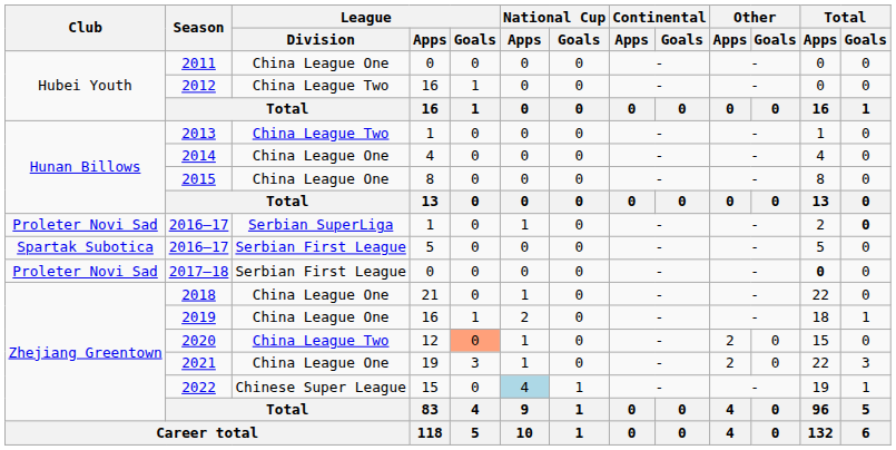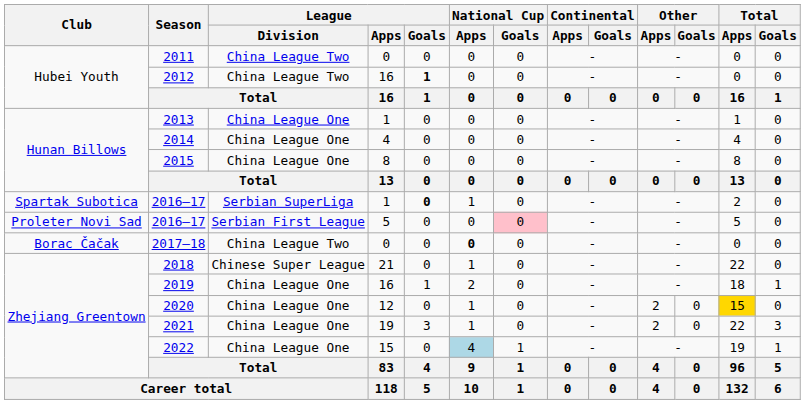 <table class="wikitable" style="text-align: center">
 <tr>
 <th rowspan="2">Club</th>
 <th rowspan="2">Season</th>
 <th colspan="3">League</th>
 <th colspan="2">National Cup</th>
 <th colspan="2">Continental</th>
 <th colspan="2">Other</th>
 <th colspan="2">Total</th>
 </tr>
 <tr>
 <th>Division</th>
 <th>Apps</th>
 <th>Goals</th>
 <th>Apps</th>
 <th>Goals</th>
 <th>Apps</th>
 <th>Goals</th>
 <th>Apps</th>
 <th>Goals</th>
 <th>Apps</th>
 <th>Goals</th>
 </tr>
 <tr>
 <td rowspan=3>Hubei Youth</td>
 <td><a href='#'>2011</a></td>
-<td>China League One</td>
+<td><a href='#'>China League Two</a></td>
 <td>0</td>
 <td>0</td>
 <td>0</td>
 <td>0</td>
 <td colspan="2">-</td>
 <td colspan="2">-</td>
 <td>0</td>
 <td>0</td>
 </tr>
 <tr>
 <td><a href='#'>2012</a></td>
 <td>China League Two</td>
 <td>16</td>
-<td>1</td>
+<td><strong>1</strong></td>
 <td>0</td>
 <td>0</td>
 <td colspan="2">-</td>
 <td colspan="2">-</td>
 <td>0</td>
 <td>0</td>
 </tr>
 <tr>
 <th colspan=2>Total</th>
 <th>16</th>
 <th>1</th>
 <th>0</th>
 <th>0</th>
 <th>0</th>
 <th>0</th>
 <th>0</th>
 <th>0</th>
 <th>16</th>
 <th>1</th>
 </tr>
 <tr>
 <td rowspan=4><a href='#'>Hunan Billows</a></td>
 <td><a href='#'>2013</a></td>
-<td><a href='#'>China League Two</a></td>
+<td><a href='#'>China League One</a></td>
 <td>1</td>
 <td>0</td>
 <td>0</td>
 <td>0</td>
 <td colspan="2">-</td>
 <td colspan="2">-</td>
 <td>1</td>
 <td>0</td>
 </tr>
 <tr>
 <td><a href='#'>2014</a></td>
 <td>China League One</td>
 <td>4</td>
 <td>0</td>
 <td>0</td>
 <td>0</td>
 <td colspan="2">-</td>
 <td colspan="2">-</td>
 <td>4</td>
 <td>0</td>
 </tr>
 <tr>
 <td><a href='#'>2015</a></td>
 <td>China League One</td>
 <td>8</td>
 <td>0</td>
 <td>0</td>
 <td>0</td>
 <td colspan="2">-</td>
 <td colspan="2">-</td>
 <td>8</td>
 <td>0</td>
 </tr>
 <tr>
 <th colspan=2>Total</th>
 <th>13</th>
 <th>0</th>
 <th>0</th>
 <th>0</th>
 <th>0</th>
 <th>0</th>
 <th>0</th>
 <th>0</th>
 <th>13</th>
 <th>0</th>
 </tr>
 <tr>
-<td><a href='#'>Proleter Novi Sad</a></td>
+<td><a href='#'>Spartak Subotica</a></td>
 <td><a href='#'>2016–17</a></td>
 <td><a href='#'>Serbian SuperLiga</a></td>
 <td>1</td>
-<td>0</td>
+<td><strong>0</strong></td>
 <td>1</td>
 <td>0</td>
 <td colspan="2">-</td>
 <td colspan="2">-</td>
 <td>2</td>
-<td><strong>0</strong></td>
+<td>0</td>
 </tr>
 <tr>
-<td><a href='#'>Spartak Subotica</a></td>
+<td><a href='#'>Proleter Novi Sad</a></td>
 <td><a href='#'>2016–17</a></td>
 <td><a href='#'>Serbian First League</a></td>
 <td>5</td>
 <td>0</td>
 <td>0</td>
-<td>0</td>
+<td style="background: pink;">0</td>
 <td colspan="2">-</td>
 <td colspan="2">-</td>
 <td>5</td>
 <td>0</td>
 </tr>
 <tr>
-<td><a href='#'>Proleter Novi Sad</a></td>
+<td><a href='#'>Borac Čačak</a></td>
 <td><a href='#'>2017–18</a></td>
-<td>Serbian First League</td>
+<td>China League Two</td>
 <td>0</td>
 <td>0</td>
-<td>0</td>
+<td><strong>0</strong></td>
 <td>0</td>
 <td colspan="2">-</td>
 <td colspan="2">-</td>
-<td><strong>0</strong></td>
+<td>0</td>
 <td>0</td>
 </tr>
 <tr>
 <td rowspan=6><a href='#'>Zhejiang Greentown</a></td>
 <td><a href='#'>2018</a></td>
-<td>China League One</td>
+<td>Chinese Super League</td>
 <td>21</td>
 <td>0</td>
 <td>1</td>
 <td>0</td>
 <td colspan="2">-</td>
 <td colspan="2">-</td>
 <td>22</td>
 <td>0</td>
 </tr>
 <tr>
 <td><a href='#'>2019</a></td>
 <td>China League One</td>
 <td>16</td>
 <td>1</td>
 <td>2</td>
 <td>0</td>
 <td colspan="2">-</td>
 <td colspan="2">-</td>
 <td>18</td>
 <td>1</td>
 </tr>
 <tr>
 <td><a href='#'>2020</a></td>
-<td><a href='#'>China League Two</a></td>
+<td>China League One</td>
 <td>12</td>
-<td style="background: lightsalmon;">0</td>
+<td>0</td>
 <td>1</td>
 <td>0</td>
 <td colspan="2">-</td>
 <td>2</td>
 <td>0</td>
-<td>15</td>
+<td style="background: gold;">15</td>
 <td>0</td>
 </tr>
 <tr>
 <td><a href='#'>2021</a></td>
 <td>China League One</td>
 <td>19</td>
 <td>3</td>
 <td>1</td>
 <td>0</td>
 <td colspan="2">-</td>
 <td>2</td>
 <td>0</td>
 <td>22</td>
 <td>3</td>
 </tr>
 <tr>
 <td><a href='#'>2022</a></td>
-<td>Chinese Super League</td>
+<td>China League One</td>
 <td>15</td>
 <td>0</td>
 <td style="background: lightblue;">4</td>
 <td>1</td>
 <td colspan="2">-</td>
 <td colspan="2">-</td>
 <td>19</td>
 <td>1</td>
 </tr>
 <tr>
 <th colspan=2>Total</th>
 <th>83</th>
 <th>4</th>
 <th>9</th>
 <th>1</th>
 <th>0</th>
 <th>0</th>
 <th>4</th>
 <th>0</th>
 <th>96</th>
 <th>5</th>
 </tr>
 <tr>
 <th colspan=3>Career total</th>
 <th>118</th>
 <th>5</th>
 <th>10</th>
 <th>1</th>
 <th>0</th>
 <th>0</th>
 <th>4</th>
 <th>0</th>
 <th>132</th>
 <th>6</th>
 </tr>
 </table>
